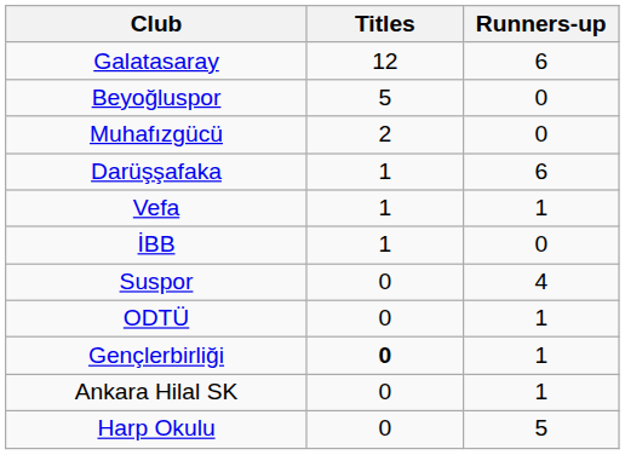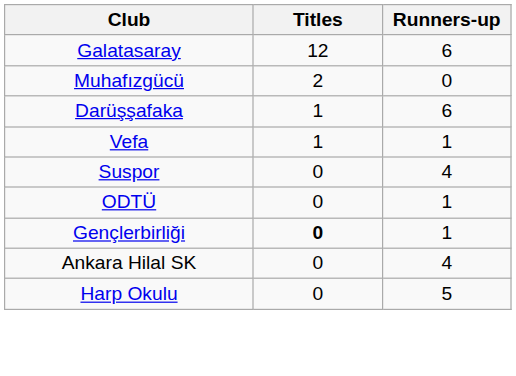 <table class="wikitable">
 <tr>
 <th width=200>Club</th>
 <th width=100>Titles</th>
 <th width=100>Runners-up</th>
 </tr>
 <tr style="text-align: center;">
 <td><a href='#'>Galatasaray</a></td>
 <td>12</td>
 <td>6</td>
-</tr>
-<tr style="text-align: center;">
-<td><a href='#'>Beyoğluspor</a></td>
-<td>5</td>
-<td>0</td>
 </tr>
 <tr style="text-align: center;">
 <td><a href='#'>Muhafızgücü</a></td>
 <td>2</td>
 <td>0</td>
 </tr>
 <tr style="text-align: center;">
 <td><a href='#'>Darüşşafaka</a></td>
 <td>1</td>
 <td>6</td>
 </tr>
 <tr style="text-align: center;">
 <td><a href='#'>Vefa</a></td>
 <td>1</td>
 <td>1</td>
-</tr>
-<tr style="text-align: center;">
-<td><a href='#'>İBB</a></td>
-<td>1</td>
-<td>0</td>
 </tr>
 <tr style="text-align: center;">
 <td><a href='#'>Suspor</a></td>
 <td>0</td>
 <td>4</td>
 </tr>
 <tr style="text-align: center;">
 <td><a href='#'>ODTÜ</a></td>
 <td>0</td>
 <td>1</td>
 </tr>
 <tr style="text-align: center;">
 <td><a href='#'>Gençlerbirliği</a></td>
 <td><strong>0</strong></td>
 <td>1</td>
 </tr>
 <tr style="text-align: center;">
 <td>Ankara Hilal SK</td>
 <td>0</td>
-<td>1</td>
+<td>4</td>
 </tr>
 <tr style="text-align: center;">
 <td><a href='#'>Harp Okulu</a></td>
 <td>0</td>
 <td>5</td>
 </tr>
 </table>
